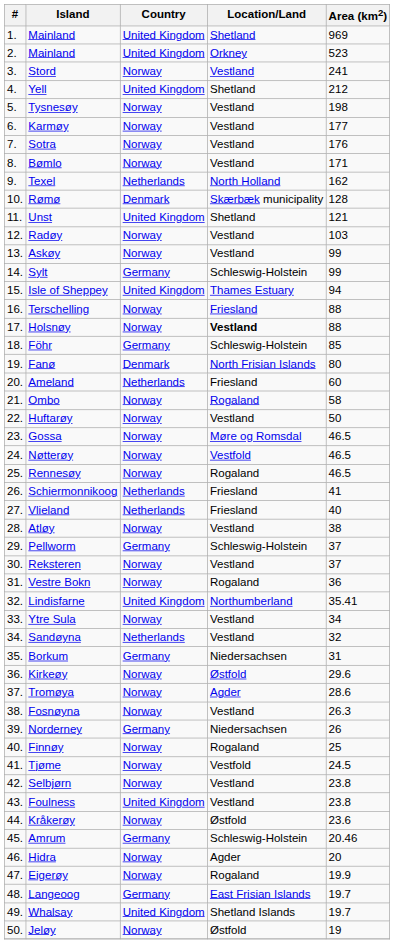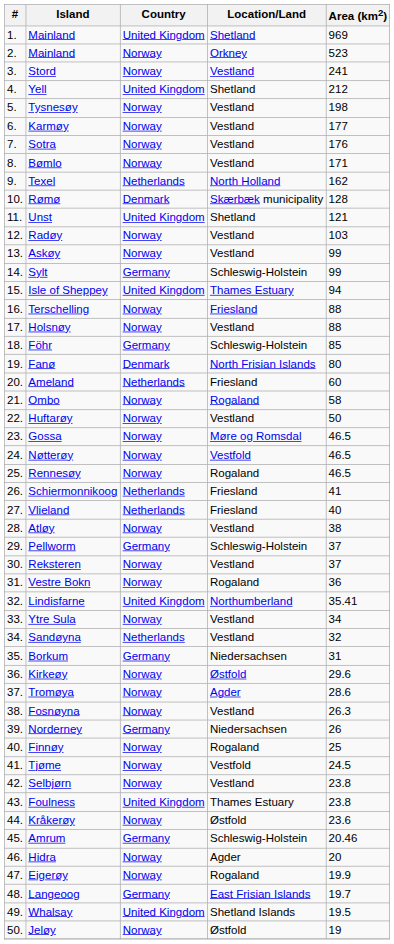 <table class="wikitable sortable">
 <tr bgcolor="#efefef">
 <th>#</th>
 <th>Island</th>
 <th>Country</th>
 <th>Location/Land</th>
 <th>Area (km<sup>2</sup>)</th>
 </tr>
 <tr>
 <td>1.</td>
 <td><a href='#'>Mainland</a></td>
 <td><a href='#'>United Kingdom</a></td>
 <td><a href='#'>Shetland</a></td>
 <td>969</td>
 </tr>
 <tr>
 <td>2.</td>
 <td><a href='#'>Mainland</a></td>
-<td><a href='#'>United Kingdom</a></td>
+<td><a href='#'>Norway</a></td>
 <td><a href='#'>Orkney</a></td>
 <td>523</td>
 </tr>
 <tr>
 <td>3.</td>
 <td><a href='#'>Stord</a></td>
 <td><a href='#'>Norway</a></td>
 <td><a href='#'>Vestland</a></td>
 <td>241</td>
 </tr>
 <tr>
 <td>4.</td>
 <td><a href='#'>Yell</a></td>
 <td><a href='#'>United Kingdom</a></td>
 <td>Shetland</td>
 <td>212</td>
 </tr>
 <tr>
 <td>5.</td>
 <td><a href='#'>Tysnesøy</a></td>
 <td><a href='#'>Norway</a></td>
 <td>Vestland</td>
 <td>198</td>
 </tr>
 <tr>
 <td>6.</td>
 <td><a href='#'>Karmøy</a></td>
 <td><a href='#'>Norway</a></td>
 <td>Vestland</td>
 <td>177</td>
 </tr>
 <tr>
 <td>7.</td>
 <td><a href='#'>Sotra</a></td>
 <td><a href='#'>Norway</a></td>
 <td>Vestland</td>
 <td>176</td>
 </tr>
 <tr>
 <td>8.</td>
 <td><a href='#'>Bømlo</a></td>
 <td><a href='#'>Norway</a></td>
 <td>Vestland</td>
 <td>171</td>
 </tr>
 <tr>
 <td>9.</td>
 <td><a href='#'>Texel</a></td>
 <td><a href='#'>Netherlands</a></td>
 <td><a href='#'>North Holland</a></td>
 <td>162</td>
 </tr>
 <tr>
 <td>10.</td>
 <td><a href='#'>Rømø</a></td>
 <td><a href='#'>Denmark</a></td>
 <td><a href='#'>Skærbæk</a> municipality</td>
 <td>128</td>
 </tr>
 <tr>
 <td>11.</td>
 <td><a href='#'>Unst</a></td>
 <td><a href='#'>United Kingdom</a></td>
 <td>Shetland</td>
 <td>121</td>
 </tr>
 <tr>
 <td>12.</td>
 <td><a href='#'>Radøy</a></td>
 <td><a href='#'>Norway</a></td>
 <td>Vestland</td>
 <td>103</td>
 </tr>
 <tr>
 <td>13.</td>
 <td><a href='#'>Askøy</a></td>
 <td><a href='#'>Norway</a></td>
 <td>Vestland</td>
 <td>99</td>
 </tr>
 <tr>
 <td>14.</td>
 <td><a href='#'>Sylt</a></td>
 <td><a href='#'>Germany</a></td>
 <td>Schleswig-Holstein</td>
 <td>99</td>
 </tr>
 <tr>
 <td>15.</td>
 <td><a href='#'>Isle of Sheppey</a></td>
 <td><a href='#'>United Kingdom</a></td>
 <td><a href='#'>Thames Estuary</a></td>
 <td>94</td>
 </tr>
 <tr>
 <td>16.</td>
 <td><a href='#'>Terschelling</a></td>
 <td><a href='#'>Norway</a></td>
 <td><a href='#'>Friesland</a></td>
 <td>88</td>
 </tr>
 <tr>
 <td>17.</td>
 <td><a href='#'>Holsnøy</a></td>
 <td><a href='#'>Norway</a></td>
-<td><strong>Vestland</strong></td>
+<td>Vestland</td>
 <td>88</td>
 </tr>
 <tr>
 <td>18.</td>
 <td><a href='#'>Föhr</a></td>
 <td><a href='#'>Germany</a></td>
 <td>Schleswig-Holstein</td>
 <td>85</td>
 </tr>
 <tr>
 <td>19.</td>
 <td><a href='#'>Fanø</a></td>
 <td><a href='#'>Denmark</a></td>
 <td><a href='#'>North Frisian Islands</a></td>
 <td>80</td>
 </tr>
 <tr>
 <td>20.</td>
 <td><a href='#'>Ameland</a></td>
 <td><a href='#'>Netherlands</a></td>
 <td>Friesland</td>
 <td>60</td>
 </tr>
 <tr>
 <td>21.</td>
 <td><a href='#'>Ombo</a></td>
 <td><a href='#'>Norway</a></td>
 <td><a href='#'>Rogaland</a></td>
 <td>58</td>
 </tr>
 <tr>
 <td>22.</td>
 <td><a href='#'>Huftarøy</a></td>
 <td><a href='#'>Norway</a></td>
 <td>Vestland</td>
 <td>50</td>
 </tr>
 <tr>
 <td>23.</td>
 <td><a href='#'>Gossa</a></td>
 <td><a href='#'>Norway</a></td>
 <td><a href='#'>Møre og Romsdal</a></td>
 <td>46.5</td>
 </tr>
 <tr>
 <td>24.</td>
 <td><a href='#'>Nøtterøy</a></td>
 <td><a href='#'>Norway</a></td>
 <td><a href='#'>Vestfold</a></td>
 <td>46.5</td>
 </tr>
 <tr>
 <td>25.</td>
 <td><a href='#'>Rennesøy</a></td>
 <td><a href='#'>Norway</a></td>
 <td>Rogaland</td>
 <td>46.5</td>
 </tr>
 <tr>
 <td>26.</td>
 <td><a href='#'>Schiermonnikoog</a></td>
 <td><a href='#'>Netherlands</a></td>
 <td>Friesland</td>
 <td>41</td>
 </tr>
 <tr>
 <td>27.</td>
 <td><a href='#'>Vlieland</a></td>
 <td><a href='#'>Netherlands</a></td>
 <td>Friesland</td>
 <td>40</td>
 </tr>
 <tr>
 <td>28.</td>
 <td><a href='#'>Atløy</a></td>
 <td><a href='#'>Norway</a></td>
 <td>Vestland</td>
 <td>38</td>
 </tr>
 <tr>
 <td>29.</td>
 <td><a href='#'>Pellworm</a></td>
 <td><a href='#'>Germany</a></td>
 <td>Schleswig-Holstein</td>
 <td>37</td>
 </tr>
 <tr>
 <td>30.</td>
 <td><a href='#'>Reksteren</a></td>
 <td><a href='#'>Norway</a></td>
 <td>Vestland</td>
 <td>37</td>
 </tr>
 <tr>
 <td>31.</td>
 <td><a href='#'>Vestre Bokn</a></td>
 <td><a href='#'>Norway</a></td>
 <td>Rogaland</td>
 <td>36</td>
 </tr>
 <tr>
 <td>32.</td>
 <td><a href='#'>Lindisfarne</a></td>
 <td><a href='#'>United Kingdom</a></td>
 <td><a href='#'>Northumberland</a></td>
 <td>35.41</td>
 </tr>
 <tr>
 <td>33.</td>
 <td><a href='#'>Ytre Sula</a></td>
 <td><a href='#'>Norway</a></td>
 <td>Vestland</td>
 <td>34</td>
 </tr>
 <tr>
 <td>34.</td>
 <td><a href='#'>Sandøyna</a></td>
 <td><a href='#'>Netherlands</a></td>
 <td>Vestland</td>
 <td>32</td>
 </tr>
 <tr>
 <td>35.</td>
 <td><a href='#'>Borkum</a></td>
 <td><a href='#'>Germany</a></td>
 <td>Niedersachsen</td>
 <td>31</td>
 </tr>
 <tr>
 <td>36.</td>
 <td><a href='#'>Kirkeøy</a></td>
 <td><a href='#'>Norway</a></td>
 <td><a href='#'>Østfold</a></td>
 <td>29.6</td>
 </tr>
 <tr>
 <td>37.</td>
 <td><a href='#'>Tromøya</a></td>
 <td><a href='#'>Norway</a></td>
 <td><a href='#'>Agder</a></td>
 <td>28.6</td>
 </tr>
 <tr>
 <td>38.</td>
 <td><a href='#'>Fosnøyna</a></td>
 <td><a href='#'>Norway</a></td>
 <td>Vestland</td>
 <td>26.3</td>
 </tr>
 <tr>
 <td>39.</td>
 <td><a href='#'>Norderney</a></td>
 <td><a href='#'>Germany</a></td>
 <td>Niedersachsen</td>
 <td>26</td>
 </tr>
 <tr>
 <td>40.</td>
 <td><a href='#'>Finnøy</a></td>
 <td><a href='#'>Norway</a></td>
 <td>Rogaland</td>
 <td>25</td>
 </tr>
 <tr>
 <td>41.</td>
 <td><a href='#'>Tjøme</a></td>
 <td><a href='#'>Norway</a></td>
 <td>Vestfold</td>
 <td>24.5</td>
 </tr>
 <tr>
 <td>42.</td>
 <td><a href='#'>Selbjørn</a></td>
 <td><a href='#'>Norway</a></td>
 <td>Vestland</td>
 <td>23.8</td>
 </tr>
 <tr>
 <td>43.</td>
 <td><a href='#'>Foulness</a></td>
 <td><a href='#'>United Kingdom</a></td>
-<td>Vestland</td>
+<td>Thames Estuary</td>
 <td>23.8</td>
 </tr>
 <tr>
 <td>44.</td>
 <td><a href='#'>Kråkerøy</a></td>
 <td><a href='#'>Norway</a></td>
 <td>Østfold</td>
 <td>23.6</td>
 </tr>
 <tr>
 <td>45.</td>
 <td><a href='#'>Amrum</a></td>
 <td><a href='#'>Germany</a></td>
 <td>Schleswig-Holstein</td>
 <td>20.46</td>
 </tr>
 <tr>
 <td>46.</td>
 <td><a href='#'>Hidra</a></td>
 <td><a href='#'>Norway</a></td>
 <td>Agder</td>
 <td>20</td>
 </tr>
 <tr>
 <td>47.</td>
 <td><a href='#'>Eigerøy</a></td>
 <td><a href='#'>Norway</a></td>
 <td>Rogaland</td>
 <td>19.9</td>
 </tr>
 <tr>
 <td>48.</td>
 <td><a href='#'>Langeoog</a></td>
 <td><a href='#'>Germany</a></td>
 <td><a href='#'>East Frisian Islands</a></td>
 <td>19.7</td>
 </tr>
 <tr>
 <td>49.</td>
 <td><a href='#'>Whalsay</a></td>
 <td><a href='#'>United Kingdom</a></td>
 <td>Shetland Islands</td>
-<td>19.7</td>
+<td>19.5</td>
 </tr>
 <tr>
 <td>50.</td>
 <td><a href='#'>Jeløy</a></td>
 <td><a href='#'>Norway</a></td>
 <td>Østfold</td>
 <td>19</td>
 </tr>
 <tr>
 </tr>
 </table>
